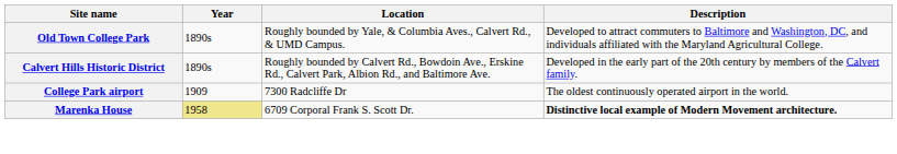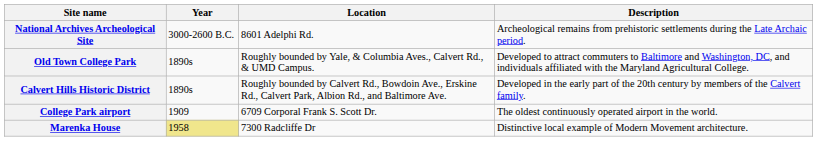 <table class="wikitable col2center" style="width:100%">
 <tr>
 <th width = 20% ><strong>Site name</strong></th>
 <th width = 9% ><strong>Year</strong></th>
 <th><strong>Location</strong></th>
 <th><strong>Description</strong></th>
+</tr>
+<tr ->
+<th><a href='#'>National Archives Archeological Site</a></th>
+<td>3000-2600 B.C.</td>
+<td>8601 Adelphi Rd.</td>
+<td>Archeological remains from prehistoric settlements during the <a href='#'>Late Archaic period</a>.</td>
 </tr>
 <tr ->
 <th><a href='#'>Old Town College Park</a></th>
 <td>1890s</td>
 <td>Roughly bounded by Yale, & Columbia Aves., Calvert Rd., & UMD Campus.</td>
 <td>Developed to attract commuters to <a href='#'>Baltimore</a> and <a href='#'>Washington, DC</a>, and individuals affiliated with the Maryland Agricultural College.</td>
 </tr>
 <tr ->
 <th><a href='#'>Calvert Hills Historic District</a></th>
 <td>1890s</td>
 <td>Roughly bounded by Calvert Rd., Bowdoin Ave., Erskine Rd., Calvert Park, Albion Rd., and Baltimore Ave.</td>
 <td>Developed in the early part of the 20th century by members of the <a href='#'>Calvert family</a>.</td>
 </tr>
 <tr ->
 <th><a href='#'>College Park airport</a></th>
 <td>1909</td>
-<td>7300 Radcliffe Dr</td>
+<td>6709 Corporal Frank S. Scott Dr.</td>
 <td>The oldest continuously operated airport in the world.</td>
 </tr>
 <tr ->
 <th><a href='#'>Marenka House</a></th>
 <td style="background: khaki;">1958</td>
-<td>6709 Corporal Frank S. Scott Dr.</td>
-<td><strong>Distinctive local example of Modern Movement architecture.</strong></td>
+<td>7300 Radcliffe Dr</td>
+<td>Distinctive local example of Modern Movement architecture.</td>
 </tr>
 </table>
